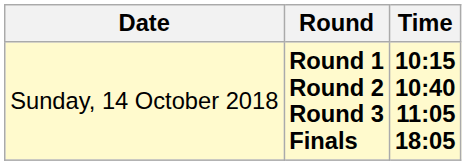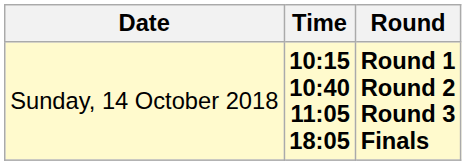 <table class="wikitable">
 <tr>
 <th>Date</th>
+<th>Time</th>
 <th>Round</th>
-<th>Time</th>
 </tr>
 <tr>
 <td style="background:lemonchiffon">Sunday, 14 October 2018</td>
+<td style="background:lemonchiffon" align="right"><strong>10:15<br>10:40<br>11:05<br>18:05</strong></td>
 <td style="background:lemonchiffon"><strong>Round 1<br>Round 2<br>Round 3<br>Finals</strong></td>
-<td style="background:lemonchiffon" align="right"><strong>10:15<br>10:40<br>11:05<br>18:05</strong></td>
 </tr>
 </table>
